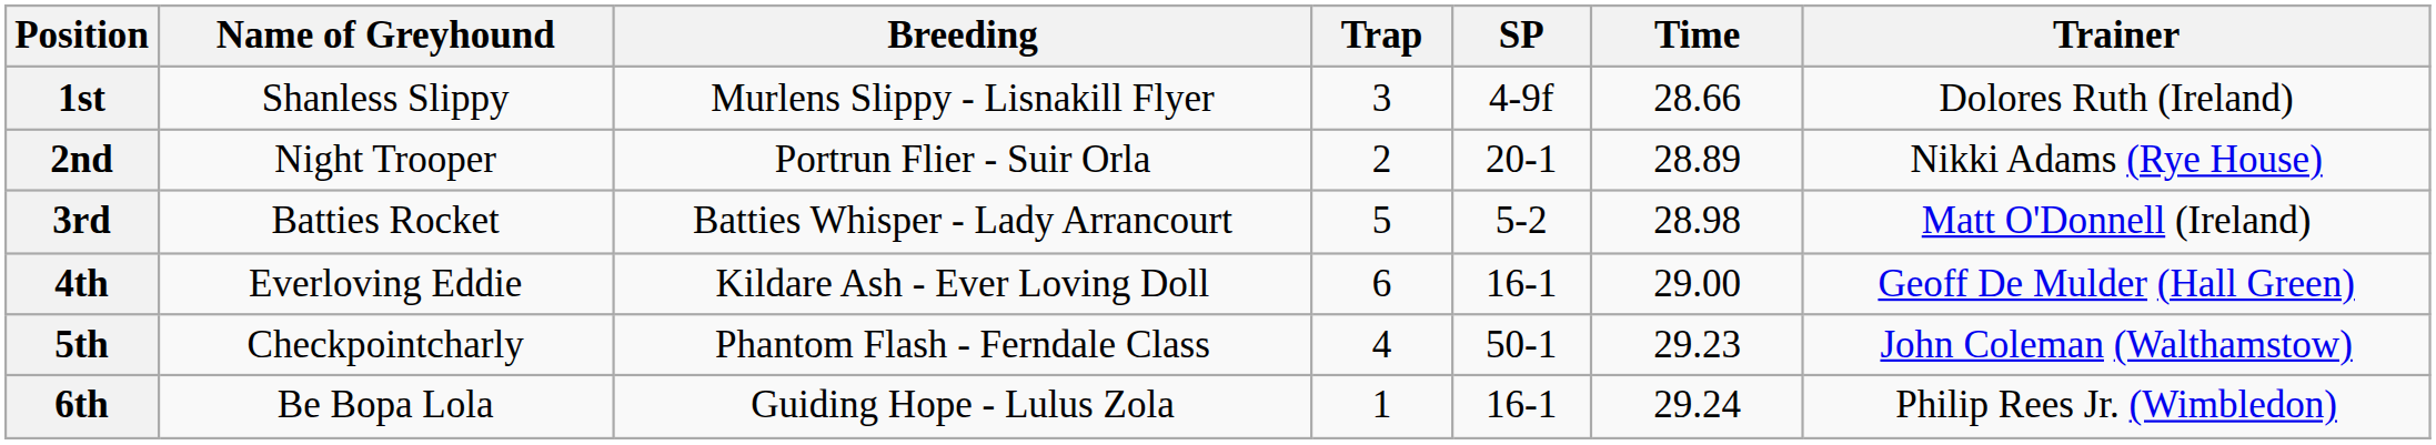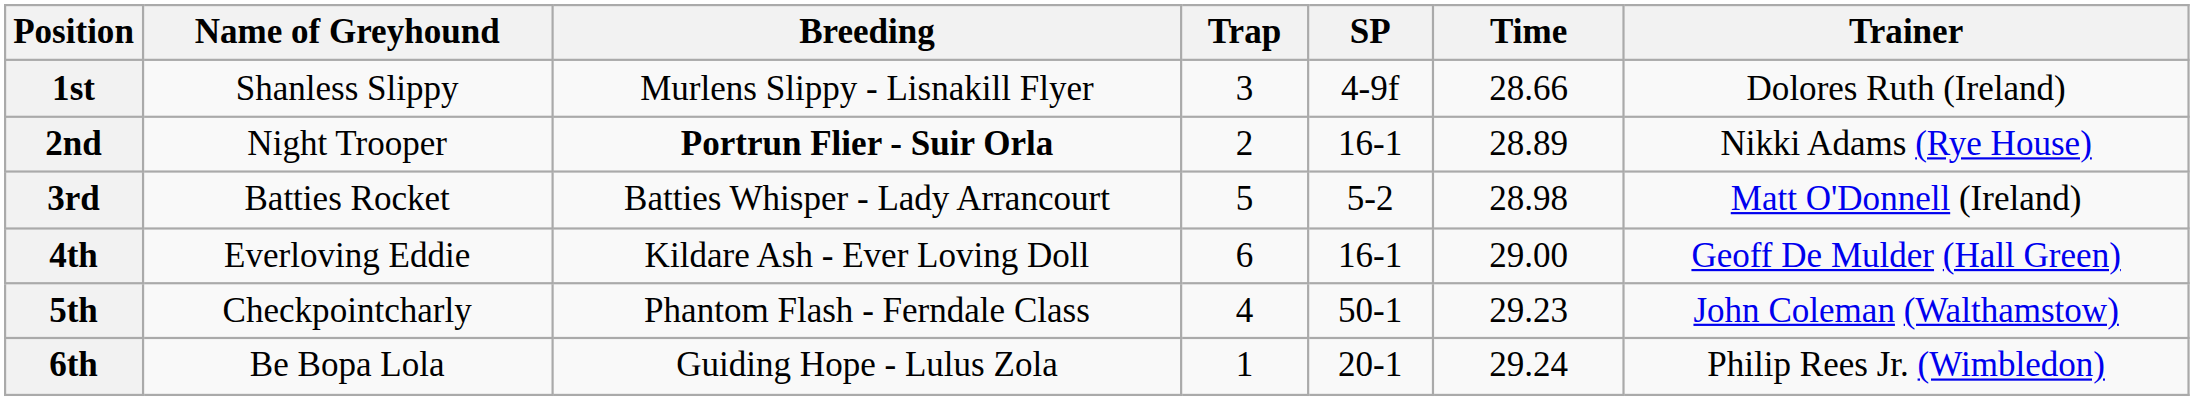 <table class="wikitable" style="text-align: center">
 <tr>
 <th width=50>Position</th>
 <th width=180>Name of Greyhound</th>
 <th width=280>Breeding</th>
 <th width=50>Trap</th>
 <th width=50>SP</th>
 <th width=80>Time</th>
 <th width=250>Trainer</th>
 </tr>
 <tr>
 <th>1st</th>
 <td>Shanless Slippy</td>
 <td>Murlens Slippy - Lisnakill Flyer</td>
 <td>3</td>
 <td>4-9f</td>
 <td>28.66</td>
 <td>Dolores Ruth (Ireland)</td>
 </tr>
 <tr>
 <th>2nd</th>
 <td>Night Trooper</td>
-<td>Portrun Flier - Suir Orla</td>
+<td><strong>Portrun Flier - Suir Orla</strong></td>
 <td>2</td>
-<td>20-1</td>
+<td>16-1</td>
 <td>28.89</td>
 <td>Nikki Adams <a href='#'>(Rye House)</a></td>
 </tr>
 <tr>
 <th>3rd</th>
 <td>Batties Rocket</td>
 <td>Batties Whisper - Lady Arrancourt</td>
 <td>5</td>
 <td>5-2</td>
 <td>28.98</td>
 <td><a href='#'>Matt O'Donnell</a> (Ireland)</td>
 </tr>
 <tr>
 <th>4th</th>
 <td>Everloving Eddie</td>
 <td>Kildare Ash - Ever Loving Doll</td>
 <td>6</td>
 <td>16-1</td>
 <td>29.00</td>
 <td><a href='#'>Geoff De Mulder</a> <a href='#'>(Hall Green)</a></td>
 </tr>
 <tr>
 <th>5th</th>
 <td>Checkpointcharly</td>
 <td>Phantom Flash - Ferndale Class</td>
 <td>4</td>
 <td>50-1</td>
 <td>29.23</td>
 <td><a href='#'>John Coleman</a> <a href='#'>(Walthamstow)</a></td>
 </tr>
 <tr>
 <th>6th</th>
 <td>Be Bopa Lola</td>
 <td>Guiding Hope - Lulus Zola</td>
 <td>1</td>
-<td>16-1</td>
+<td>20-1</td>
 <td>29.24</td>
 <td>Philip Rees Jr. <a href='#'>(Wimbledon)</a></td>
 </tr>
 </table>
